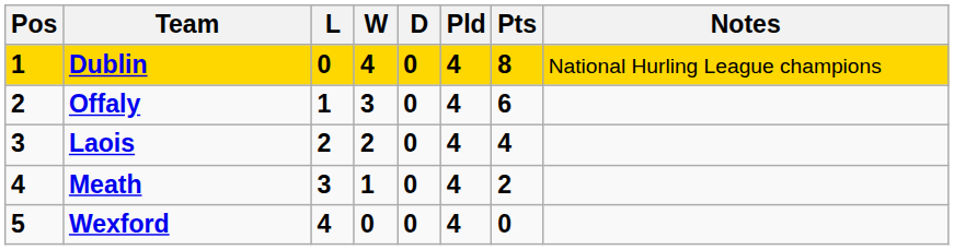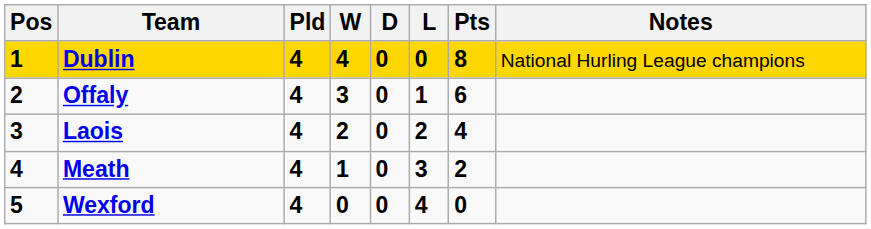 <table class="wikitable" style="text-align: centre;">
 <tr>
 <th width=20>Pos</th>
 <th width=150>Team</th>
-<th width=20>L</th>
+<th width=20>Pld</th>
 <th width=20>W</th>
 <th width=20>D</th>
-<th width=20>Pld</th>
+<th width=20>L</th>
 <th width=20>Pts</th>
 <th width=250>Notes</th>
 </tr>
 <tr style="background:gold;">
 <td><strong>1</strong></td>
 <td align=left><strong> <a href='#'>Dublin</a> </strong></td>
-<td><strong>0</strong></td>
+<td><strong>4</strong></td>
 <td><strong>4</strong></td>
 <td><strong>0</strong></td>
-<td><strong>4</strong></td>
+<td><strong>0</strong></td>
 <td><strong>8</strong></td>
 <td><small>National Hurling League champions</small></td>
 </tr>
 <tr style>
 <td><strong>2</strong></td>
 <td align=left><strong> <a href='#'>Offaly</a> </strong></td>
-<td><strong>1</strong></td>
+<td><strong>4</strong></td>
 <td><strong>3</strong></td>
 <td><strong>0</strong></td>
-<td><strong>4</strong></td>
+<td><strong>1</strong></td>
 <td><strong>6</strong></td>
 <td></td>
 </tr>
 <tr style>
 <td><strong>3</strong></td>
 <td align=left><strong> <a href='#'>Laois</a> </strong></td>
-<td><strong>2</strong></td>
+<td><strong>4</strong></td>
 <td><strong>2</strong></td>
 <td><strong>0</strong></td>
-<td><strong>4</strong></td>
+<td><strong>2</strong></td>
 <td><strong>4</strong></td>
 <td></td>
 </tr>
 <tr style>
 <td><strong>4</strong></td>
 <td align=left><strong> <a href='#'>Meath</a> </strong></td>
-<td><strong>3</strong></td>
+<td><strong>4</strong></td>
 <td><strong>1</strong></td>
 <td><strong>0</strong></td>
-<td><strong>4</strong></td>
+<td><strong>3</strong></td>
 <td><strong>2</strong></td>
 <td></td>
 </tr>
 <tr style>
 <td><strong>5</strong></td>
 <td align=left><strong> <a href='#'>Wexford</a> </strong></td>
 <td><strong>4</strong></td>
 <td><strong>0</strong></td>
 <td><strong>0</strong></td>
 <td><strong>4</strong></td>
 <td><strong>0</strong></td>
 <td></td>
 </tr>
 </table>
